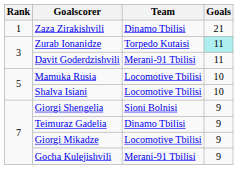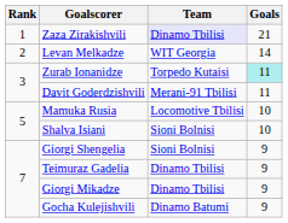 <table class="wikitable">
 <tr>
 <th>Rank</th>
 <th>Goalscorer</th>
 <th>Team</th>
 <th>Goals</th>
 </tr>
 <tr>
 <td align="center">1</td>
 <td> <a href='#'>Zaza Zirakishvili</a></td>
-<td><a href='#'>Dinamo Tbilisi</a></td>
+<td style="background: lavender;"><a href='#'>Dinamo Tbilisi</a></td>
 <td align="center">21</td>
+</tr>
+<tr>
+<td align="center">2</td>
+<td> <a href='#'>Levan Melkadze</a></td>
+<td><a href='#'>WIT Georgia</a></td>
+<td align="center">14</td>
 </tr>
 <tr>
 <td rowspan=2 align="center">3</td>
 <td> <a href='#'>Zurab Ionanidze</a></td>
 <td><a href='#'>Torpedo Kutaisi</a></td>
 <td align="center" style="background: paleturquoise;">11</td>
 </tr>
 <tr>
 <td> <a href='#'>Davit Goderdzishvili</a></td>
 <td><a href='#'>Merani-91 Tbilisi</a></td>
 <td align="center">11</td>
 </tr>
 <tr>
 <td rowspan=2 align="center">5</td>
 <td> <a href='#'>Mamuka Rusia</a></td>
 <td><a href='#'>Locomotive Tbilisi</a></td>
 <td align="center">10</td>
 </tr>
 <tr>
 <td> <a href='#'>Shalva Isiani</a></td>
-<td><a href='#'>Locomotive Tbilisi</a></td>
+<td><a href='#'>Sioni Bolnisi</a></td>
 <td align="center">10</td>
 </tr>
 <tr>
 <td rowspan=4 align="center">7</td>
 <td> <a href='#'>Giorgi Shengelia</a></td>
 <td><a href='#'>Sioni Bolnisi</a></td>
 <td align="center">9</td>
 </tr>
 <tr>
 <td> <a href='#'>Teimuraz Gadelia</a></td>
 <td><a href='#'>Dinamo Tbilisi</a></td>
 <td align="center">9</td>
 </tr>
 <tr>
 <td> <a href='#'>Giorgi Mikadze</a></td>
-<td><a href='#'>Locomotive Tbilisi</a></td>
+<td><a href='#'>Dinamo Tbilisi</a></td>
 <td align="center">9</td>
 </tr>
 <tr>
 <td> <a href='#'>Gocha Kulejishvili</a></td>
-<td><a href='#'>Merani-91 Tbilisi</a></td>
+<td><a href='#'>Dinamo Batumi</a></td>
 <td align="center">9</td>
 </tr>
 </table>
